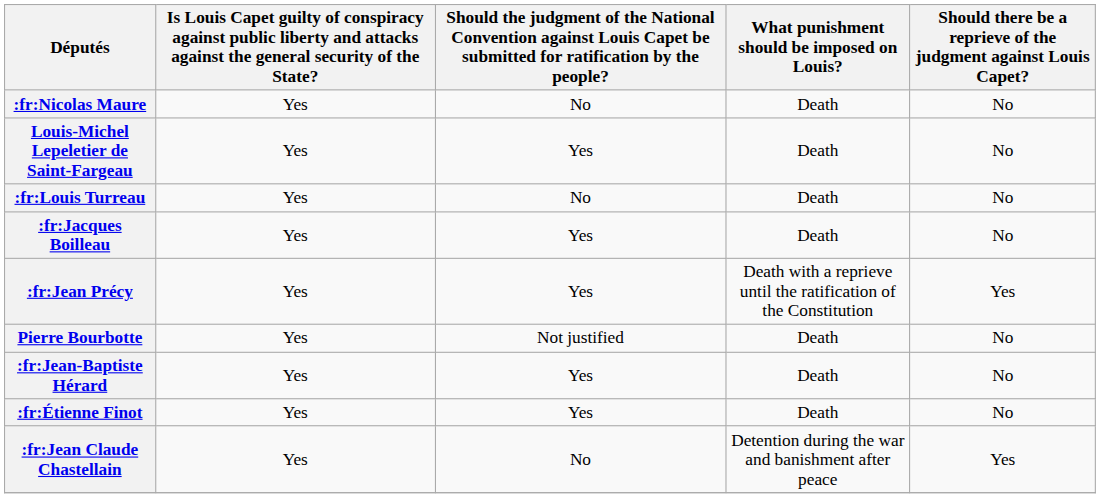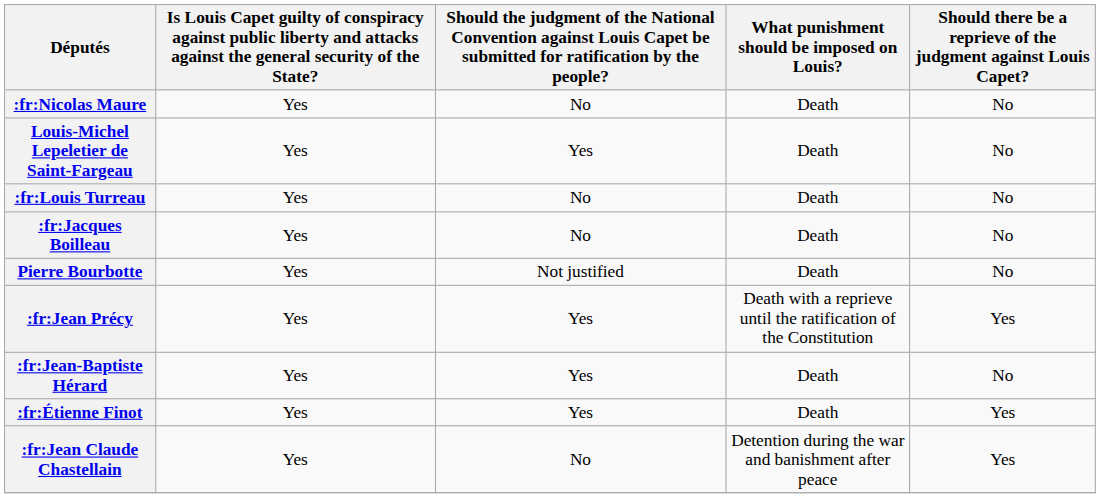 <table class="wikitable sortable" style="text-align:center; width:80%;">
 <tr>
 <th scope=col>Députés</th>
 <th scope=col>Is Louis Capet guilty of conspiracy against public liberty and attacks against the general security of the State?</th>
 <th scope=col>Should the judgment of the National Convention against Louis Capet be submitted for ratification by the people?</th>
 <th scope=col>What punishment should be imposed on Louis?</th>
 <th scope=col>Should there be a reprieve of the judgment against Louis Capet?</th>
 </tr>
 <tr>
 <th scope=row><a href='#'>:fr:Nicolas Maure</a></th>
 <td>Yes</td>
 <td>No</td>
 <td>Death</td>
 <td>No</td>
 </tr>
 <tr>
 <th scope=row><a href='#'>Louis-Michel Lepeletier de Saint-Fargeau</a></th>
 <td>Yes</td>
 <td>Yes</td>
 <td>Death</td>
 <td>No</td>
 </tr>
 <tr>
 <th scope=row><a href='#'>:fr:Louis Turreau</a></th>
 <td>Yes</td>
 <td>No</td>
 <td>Death</td>
 <td>No</td>
 </tr>
 <tr>
 <th scope=row><a href='#'>:fr:Jacques Boilleau</a></th>
 <td>Yes</td>
+<td>No</td>
+<td>Death</td>
+<td>No</td>
+</tr>
+<tr>
+<th scope=row><a href='#'>Pierre Bourbotte</a></th>
 <td>Yes</td>
+<td>Not justified</td>
 <td>Death</td>
 <td>No</td>
 </tr>
 <tr>
 <th scope=row><a href='#'>:fr:Jean Précy</a></th>
 <td>Yes</td>
 <td>Yes</td>
 <td>Death with a reprieve until the ratification of the Constitution</td>
 <td>Yes</td>
-</tr>
-<tr>
-<th scope=row><a href='#'>Pierre Bourbotte</a></th>
-<td>Yes</td>
-<td>Not justified</td>
-<td>Death</td>
-<td>No</td>
 </tr>
 <tr>
 <th scope=row><a href='#'>:fr:Jean-Baptiste Hérard</a></th>
 <td>Yes</td>
 <td>Yes</td>
 <td>Death</td>
 <td>No</td>
 </tr>
 <tr>
 <th scope=row><a href='#'>:fr:Étienne Finot</a></th>
 <td>Yes</td>
 <td>Yes</td>
 <td>Death</td>
-<td>No</td>
+<td>Yes</td>
 </tr>
 <tr>
 <th scope=row><a href='#'>:fr:Jean Claude Chastellain</a></th>
 <td>Yes</td>
 <td>No</td>
 <td>Detention during the war and banishment after peace</td>
 <td>Yes</td>
 </tr>
 <tr>
 </tr>
 </table>
